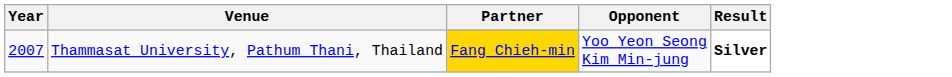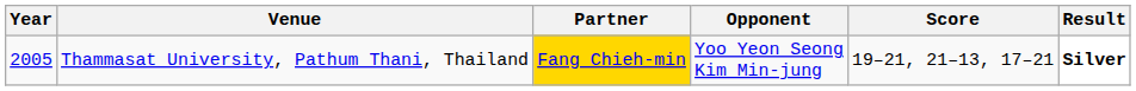 <table class="sortable wikitable" style="font-size:90%;">
 <tr>
 <th>Year</th>
 <th>Venue</th>
 <th>Partner</th>
 <th>Opponent</th>
+<th>Score</th>
 <th>Result</th>
 </tr>
 <tr>
-<td align="center"><a href='#'>2007</a></td>
+<td align="center"><a href='#'>2005</a></td>
 <td align="left"><a href='#'>Thammasat University</a>, <a href='#'>Pathum Thani</a>, Thailand</td>
 <td align="left" style="background: gold;"> <a href='#'>Fang Chieh-min</a></td>
 <td align="left"> <a href='#'>Yoo Yeon Seong</a><br> <a href='#'>Kim Min-jung</a></td>
+<td align="left">19–21, 21–13, 17–21</td>
 <td style="text-align:left; background:white"> <strong>Silver</strong></td>
 </tr>
 </table>
